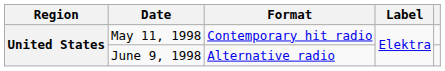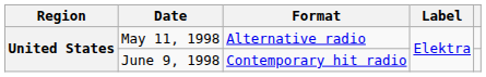 <table class="wikitable plainrowheaders">
 <tr>
 <th scope="col">Region</th>
 <th scope="col">Date</th>
 <th scope="col">Format</th>
 <th scope="col">Label</th>
 <th scope="col"></th>
 </tr>
 <tr>
 <th scope="row" rowspan="2">United States</th>
 <td>May 11, 1998</td>
-<td><a href='#'>Contemporary hit radio</a></td>
+<td><a href='#'>Alternative radio</a></td>
 <td rowspan="2"><a href='#'>Elektra</a></td>
 <td></td>
 </tr>
 <tr>
 <td>June 9, 1998</td>
-<td><a href='#'>Alternative radio</a></td>
+<td><a href='#'>Contemporary hit radio</a></td>
 <td></td>
 </tr>
 </table>
